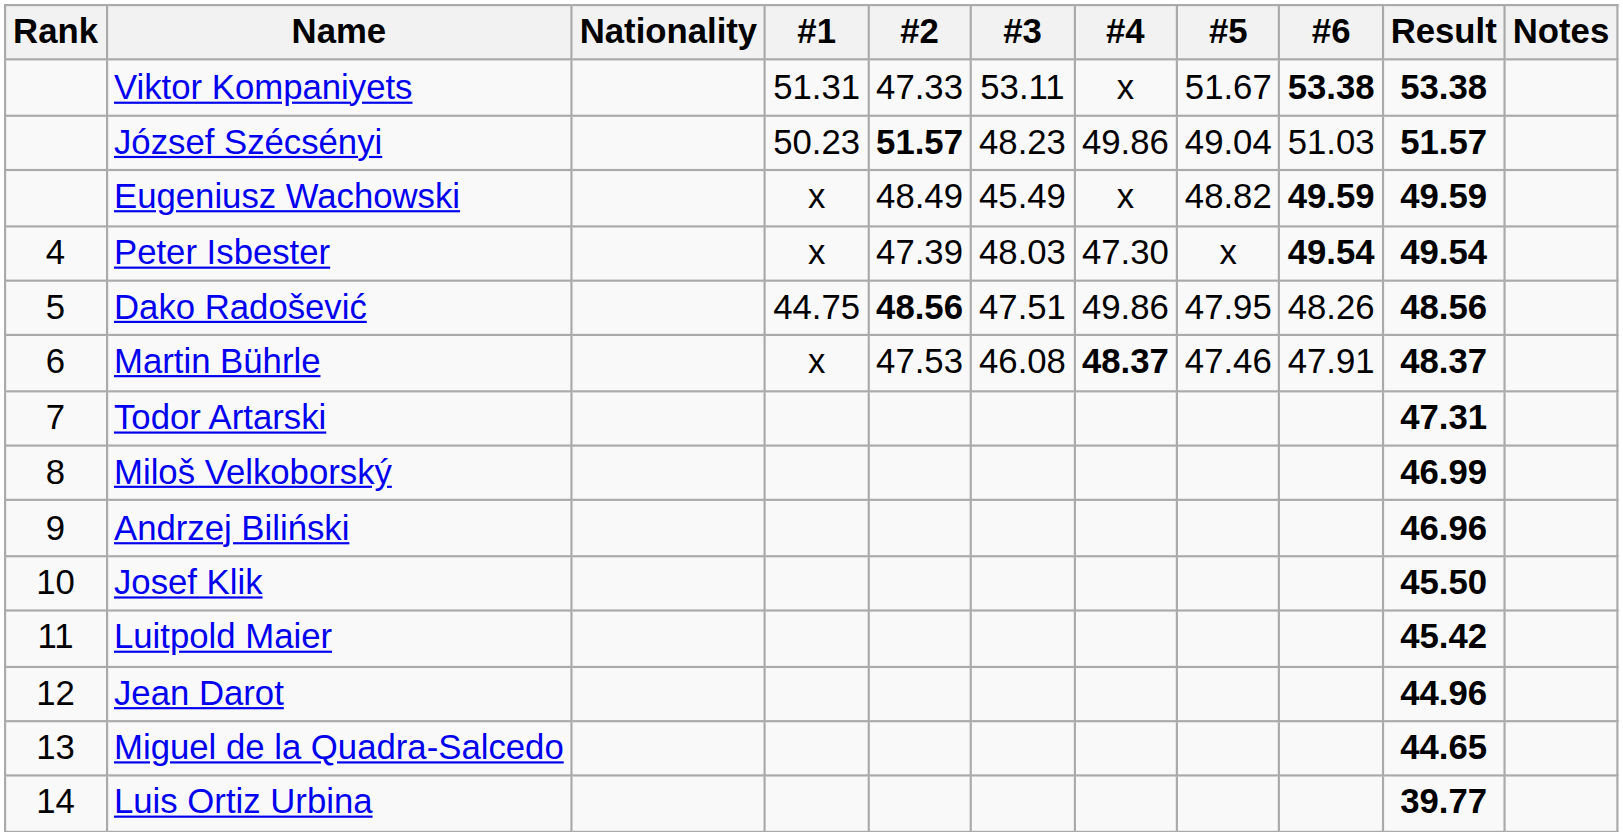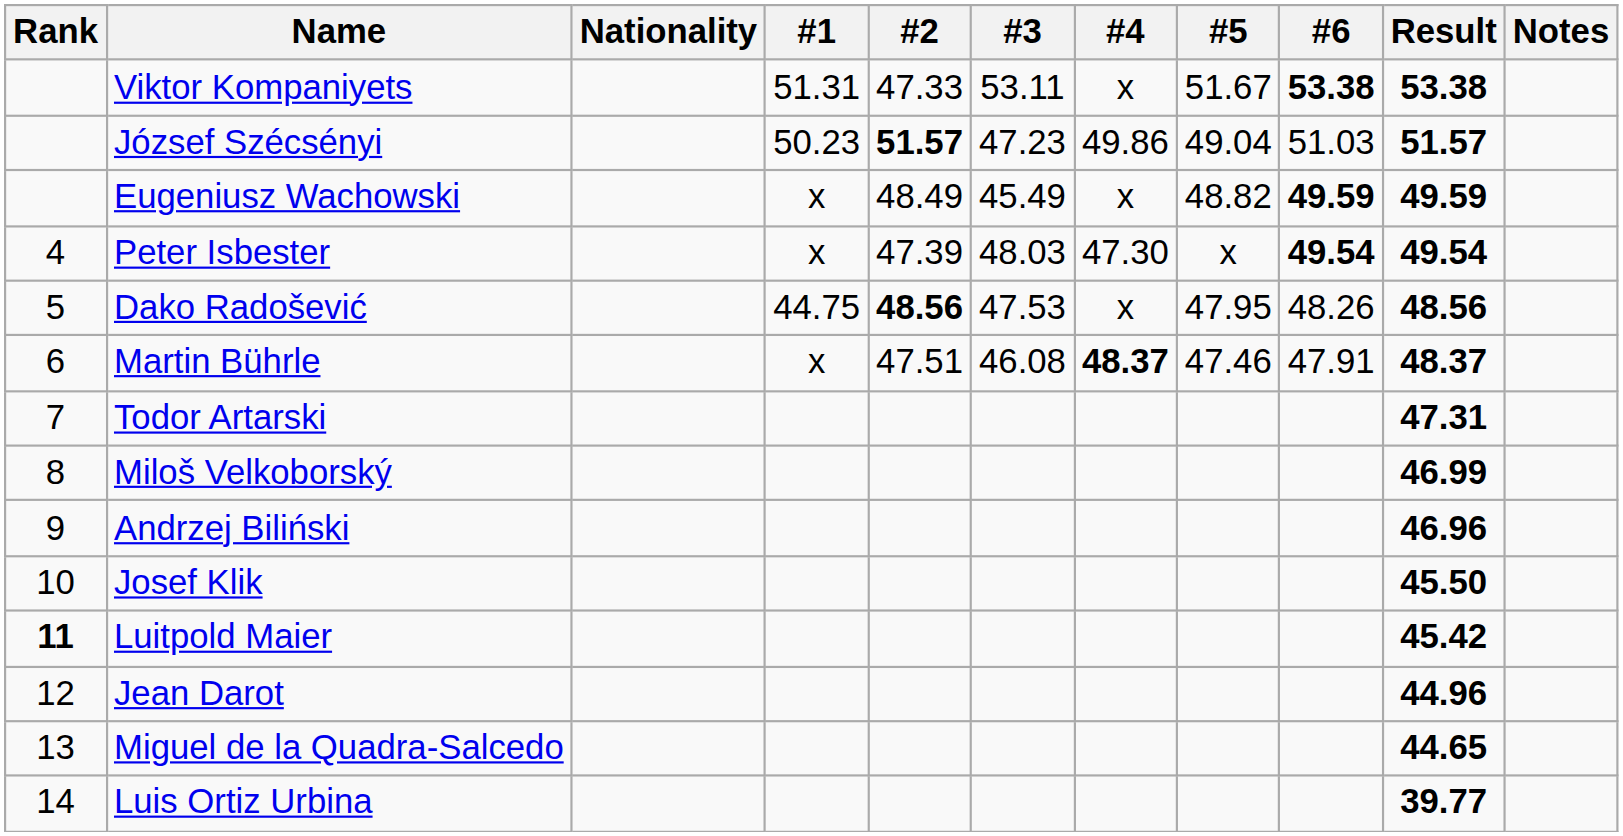 <table class="wikitable sortable" style="text-align:center">
 <tr>
 <th>Rank</th>
 <th>Name</th>
 <th>Nationality</th>
 <th>#1</th>
 <th>#2</th>
 <th>#3</th>
 <th>#4</th>
 <th>#5</th>
 <th>#6</th>
 <th>Result</th>
 <th>Notes</th>
 </tr>
 <tr>
 <td></td>
 <td align=left><a href='#'>Viktor Kompaniyets</a></td>
 <td align=left></td>
 <td>51.31</td>
 <td>47.33</td>
 <td>53.11</td>
 <td>x</td>
 <td>51.67</td>
 <td><strong>53.38</strong></td>
 <td><strong>53.38</strong></td>
 <td></td>
 </tr>
 <tr>
 <td></td>
 <td align=left><a href='#'>József Szécsényi</a></td>
 <td align=left></td>
 <td>50.23</td>
 <td><strong>51.57</strong></td>
-<td>48.23</td>
+<td>47.23</td>
 <td>49.86</td>
 <td>49.04</td>
 <td>51.03</td>
 <td><strong>51.57</strong></td>
 <td></td>
 </tr>
 <tr>
 <td></td>
 <td align=left><a href='#'>Eugeniusz Wachowski</a></td>
 <td align=left></td>
 <td>x</td>
 <td>48.49</td>
 <td>45.49</td>
 <td>x</td>
 <td>48.82</td>
 <td><strong>49.59</strong></td>
 <td><strong>49.59</strong></td>
 <td></td>
 </tr>
 <tr>
 <td>4</td>
 <td align=left><a href='#'>Peter Isbester</a></td>
 <td align=left></td>
 <td>x</td>
 <td>47.39</td>
 <td>48.03</td>
 <td>47.30</td>
 <td>x</td>
 <td><strong>49.54</strong></td>
 <td><strong>49.54</strong></td>
 <td></td>
 </tr>
 <tr>
 <td>5</td>
 <td align=left><a href='#'>Dako Radošević</a></td>
 <td align=left></td>
 <td>44.75</td>
 <td><strong>48.56</strong></td>
-<td>47.51</td>
-<td>49.86</td>
+<td>47.53</td>
+<td>x</td>
 <td>47.95</td>
 <td>48.26</td>
 <td><strong>48.56</strong></td>
 <td></td>
 </tr>
 <tr>
 <td>6</td>
 <td align=left><a href='#'>Martin Bührle</a></td>
 <td align=left></td>
 <td>x</td>
-<td>47.53</td>
+<td>47.51</td>
 <td>46.08</td>
 <td><strong>48.37</strong></td>
 <td>47.46</td>
 <td>47.91</td>
 <td><strong>48.37</strong></td>
 <td></td>
 </tr>
 <tr>
 <td>7</td>
 <td align=left><a href='#'>Todor Artarski</a></td>
 <td align=left></td>
 <td></td>
 <td></td>
 <td></td>
 <td></td>
 <td></td>
 <td></td>
 <td><strong>47.31</strong></td>
 <td></td>
 </tr>
 <tr>
 <td>8</td>
 <td align=left><a href='#'>Miloš Velkoborský</a></td>
 <td align=left></td>
 <td></td>
 <td></td>
 <td></td>
 <td></td>
 <td></td>
 <td></td>
 <td><strong>46.99</strong></td>
 <td></td>
 </tr>
 <tr>
 <td>9</td>
 <td align=left><a href='#'>Andrzej Biliński</a></td>
 <td align=left></td>
 <td></td>
 <td></td>
 <td></td>
 <td></td>
 <td></td>
 <td></td>
 <td><strong>46.96</strong></td>
 <td></td>
 </tr>
 <tr>
 <td>10</td>
 <td align=left><a href='#'>Josef Klik</a></td>
 <td align=left></td>
 <td></td>
 <td></td>
 <td></td>
 <td></td>
 <td></td>
 <td></td>
 <td><strong>45.50</strong></td>
 <td></td>
 </tr>
 <tr>
-<td>11</td>
+<td><strong>11</strong></td>
 <td align=left><a href='#'>Luitpold Maier</a></td>
 <td align=left></td>
 <td></td>
 <td></td>
 <td></td>
 <td></td>
 <td></td>
 <td></td>
 <td><strong>45.42</strong></td>
 <td></td>
 </tr>
 <tr>
 <td>12</td>
 <td align=left><a href='#'>Jean Darot</a></td>
 <td align=left></td>
 <td></td>
 <td></td>
 <td></td>
 <td></td>
 <td></td>
 <td></td>
 <td><strong>44.96</strong></td>
 <td></td>
 </tr>
 <tr>
 <td>13</td>
 <td align=left><a href='#'>Miguel de la Quadra-Salcedo</a></td>
 <td align=left></td>
 <td></td>
 <td></td>
 <td></td>
 <td></td>
 <td></td>
 <td></td>
 <td><strong>44.65</strong></td>
 <td></td>
 </tr>
 <tr>
 <td>14</td>
 <td align=left><a href='#'>Luis Ortiz Urbina</a></td>
 <td align=left></td>
 <td></td>
 <td></td>
 <td></td>
 <td></td>
 <td></td>
 <td></td>
 <td><strong>39.77</strong></td>
 <td></td>
 </tr>
 </table>
